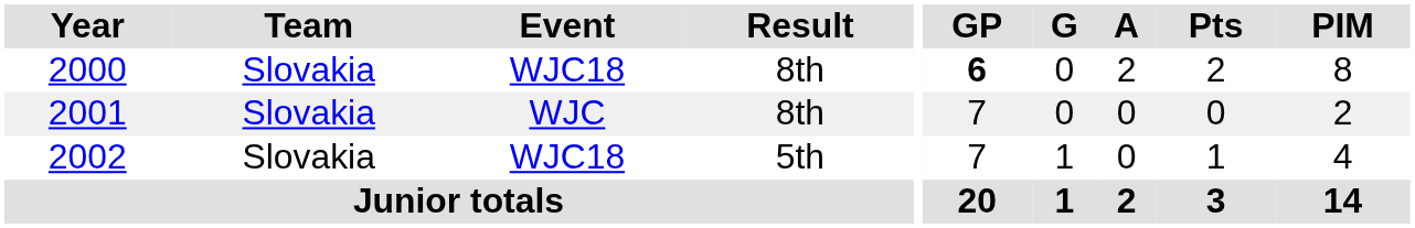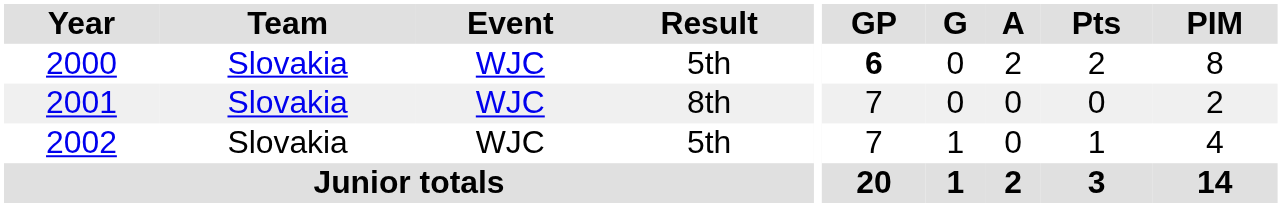 <table border="0" cellpadding="1" cellspacing="0" ID="Table3" style="text-align:center; width:40em">
 <tr ALIGN="center" bgcolor="#e0e0e0">
 <th>Year</th>
 <th>Team</th>
 <th>Event</th>
 <th>Result</th>
 <th rowspan="99" bgcolor="#ffffff"></th>
 <th>GP</th>
 <th>G</th>
 <th>A</th>
 <th>Pts</th>
 <th>PIM</th>
 </tr>
 <tr>
 <td><a href='#'>2000</a></td>
 <td><a href='#'>Slovakia</a></td>
-<td><a href='#'>WJC18</a></td>
-<td>8th</td>
+<td><a href='#'>WJC</a></td>
+<td>5th</td>
 <td><strong>6</strong></td>
 <td>0</td>
 <td>2</td>
 <td>2</td>
 <td>8</td>
 </tr>
 <tr bgcolor="#f0f0f0">
 <td><a href='#'>2001</a></td>
 <td><a href='#'>Slovakia</a></td>
 <td><a href='#'>WJC</a></td>
 <td>8th</td>
 <td>7</td>
 <td>0</td>
 <td>0</td>
 <td>0</td>
 <td>2</td>
 </tr>
 <tr>
 <td><a href='#'>2002</a></td>
 <td>Slovakia</td>
-<td><a href='#'>WJC18</a></td>
+<td>WJC</td>
 <td>5th</td>
 <td>7</td>
 <td>1</td>
 <td>0</td>
 <td>1</td>
 <td>4</td>
 </tr>
 <tr bgcolor="#e0e0e0">
 <th colspan="4">Junior totals</th>
 <th>20</th>
 <th>1</th>
 <th>2</th>
 <th>3</th>
 <th>14</th>
 </tr>
 </table>
